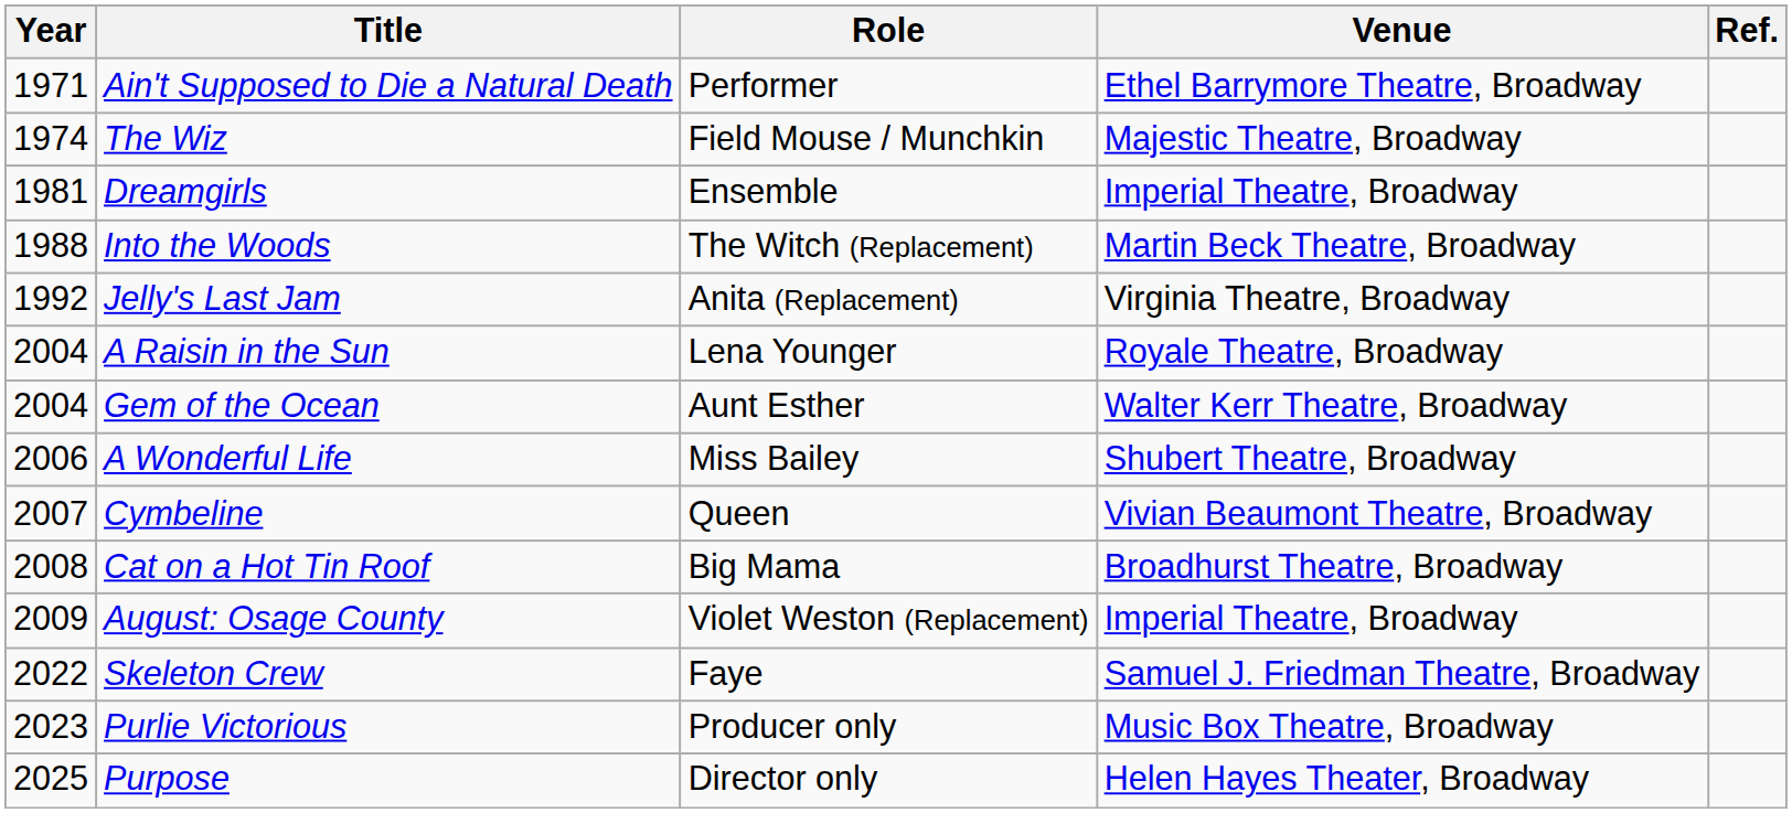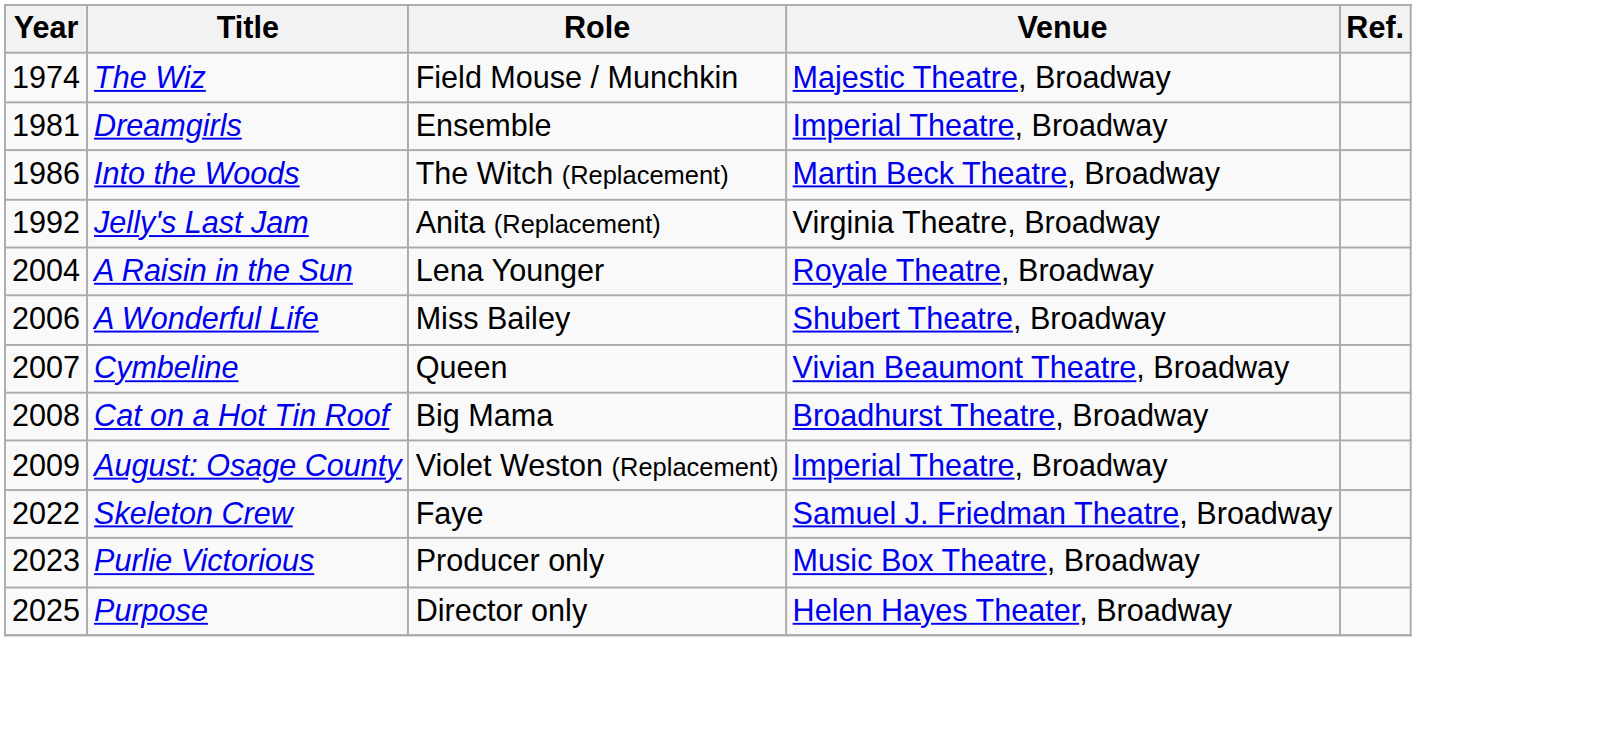 <table class="wikitable unsortable">
 <tr>
 <th>Year</th>
 <th>Title</th>
 <th>Role</th>
 <th>Venue</th>
 <th>Ref.</th>
-</tr>
-<tr>
-<td>1971</td>
-<td><em><a href='#'>Ain't Supposed to Die a Natural Death</a></em></td>
-<td>Performer</td>
-<td><a href='#'>Ethel Barrymore Theatre</a>, Broadway</td>
-<td></td>
 </tr>
 <tr>
 <td>1974</td>
 <td><em><a href='#'>The Wiz</a></em></td>
 <td>Field Mouse / Munchkin</td>
 <td><a href='#'>Majestic Theatre</a>, Broadway</td>
 <td></td>
 </tr>
 <tr>
 <td>1981</td>
 <td><em><a href='#'>Dreamgirls</a></em></td>
 <td>Ensemble</td>
 <td><a href='#'>Imperial Theatre</a>, Broadway</td>
 <td></td>
 </tr>
 <tr>
-<td>1988</td>
+<td>1986</td>
 <td><em><a href='#'>Into the Woods</a></em></td>
 <td>The Witch <small>(Replacement)</small></td>
 <td><a href='#'>Martin Beck Theatre</a>, Broadway</td>
 <td></td>
 </tr>
 <tr>
 <td>1992</td>
 <td><em><a href='#'>Jelly's Last Jam</a></em></td>
 <td>Anita <small>(Replacement)</small></td>
 <td>Virginia Theatre, Broadway</td>
 <td></td>
 </tr>
 <tr>
 <td>2004</td>
 <td><em><a href='#'>A Raisin in the Sun</a></em></td>
 <td>Lena Younger</td>
 <td><a href='#'>Royale Theatre</a>, Broadway</td>
-<td></td>
-</tr>
-<tr>
-<td>2004</td>
-<td><em><a href='#'>Gem of the Ocean</a></em></td>
-<td>Aunt Esther</td>
-<td><a href='#'>Walter Kerr Theatre</a>, Broadway</td>
 <td></td>
 </tr>
 <tr>
 <td>2006</td>
 <td><em><a href='#'>A Wonderful Life</a></em></td>
 <td>Miss Bailey</td>
 <td><a href='#'>Shubert Theatre</a>, Broadway</td>
 <td></td>
 </tr>
 <tr>
 <td>2007</td>
 <td><em><a href='#'>Cymbeline</a></em></td>
 <td>Queen</td>
 <td><a href='#'>Vivian Beaumont Theatre</a>, Broadway</td>
 <td></td>
 </tr>
 <tr>
 <td>2008</td>
 <td><em><a href='#'>Cat on a Hot Tin Roof</a></em></td>
 <td>Big Mama</td>
 <td><a href='#'>Broadhurst Theatre</a>, Broadway</td>
 <td></td>
 </tr>
 <tr>
 <td>2009</td>
 <td><em><a href='#'>August: Osage County</a></em></td>
 <td>Violet Weston <small>(Replacement)</small></td>
 <td><a href='#'>Imperial Theatre</a>, Broadway</td>
 <td></td>
 </tr>
 <tr>
 <td>2022</td>
 <td><em><a href='#'>Skeleton Crew</a></em></td>
 <td>Faye</td>
 <td><a href='#'>Samuel J. Friedman Theatre</a>, Broadway</td>
 <td></td>
 </tr>
 <tr>
 <td>2023</td>
 <td><em><a href='#'>Purlie Victorious</a></em></td>
 <td>Producer only</td>
 <td><a href='#'>Music Box Theatre</a>, Broadway</td>
 <td></td>
 </tr>
 <tr>
 <td>2025</td>
 <td><em><a href='#'>Purpose</a></em></td>
 <td>Director only</td>
 <td><a href='#'>Helen Hayes Theater</a>, Broadway</td>
 <td></td>
 </tr>
 <tr>
 </tr>
 </table>
